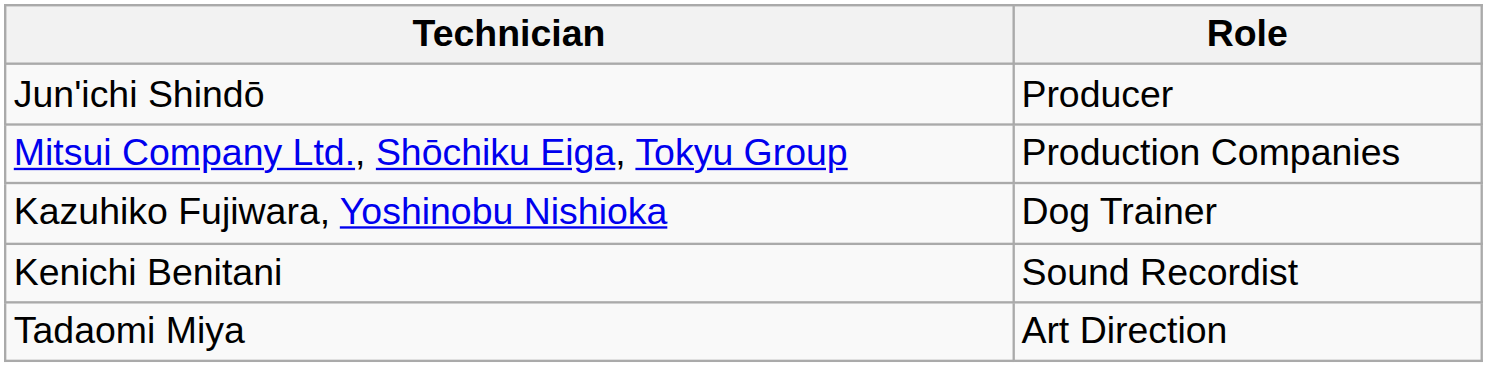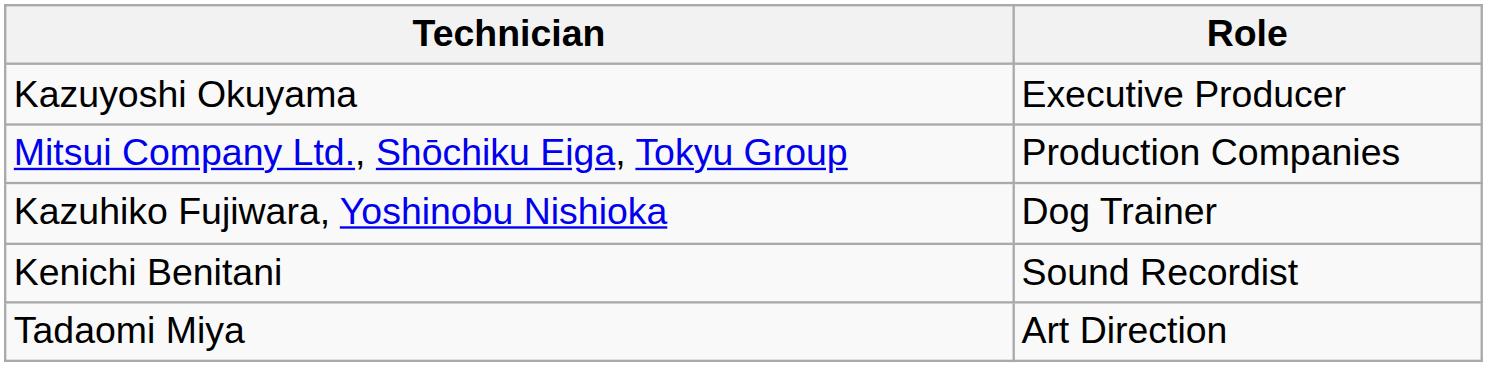 <table class="wikitable" width="50%">
 <tr bgcolor="#CCCCCC">
 <th>Technician</th>
 <th>Role</th>
 </tr>
 <tr>
-<td>Jun'ichi Shindō</td>
-<td>Producer</td>
+<td>Kazuyoshi Okuyama</td>
+<td>Executive Producer</td>
 </tr>
 <tr>
 <td><a href='#'>Mitsui Company Ltd.</a>, <a href='#'>Shōchiku Eiga</a>, <a href='#'>Tokyu Group</a></td>
 <td>Production Companies</td>
 </tr>
 <tr>
 <td>Kazuhiko Fujiwara, <a href='#'>Yoshinobu Nishioka</a></td>
 <td>Dog Trainer</td>
 </tr>
 <tr>
 <td>Kenichi Benitani</td>
 <td>Sound Recordist</td>
 </tr>
 <tr>
 <td>Tadaomi Miya</td>
 <td>Art Direction</td>
 </tr>
 </table>
